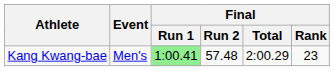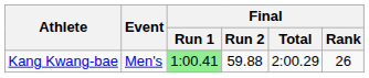 <table class="wikitable" style="font-size:90%">
 <tr>
 <th rowspan="2">Athlete</th>
 <th rowspan="2">Event</th>
 <th colspan="4">Final</th>
 </tr>
 <tr>
 <th>Run 1</th>
 <th>Run 2</th>
 <th>Total</th>
 <th>Rank</th>
 </tr>
 <tr>
 <td><a href='#'>Kang Kwang-bae</a></td>
 <td><a href='#'>Men's</a></td>
 <td align="center" style="background: lightgreen;">1:00.41</td>
-<td align="center">57.48</td>
+<td align="center">59.88</td>
 <td align="center">2:00.29</td>
-<td align="center">23</td>
+<td align="center">26</td>
 </tr>
 </table>
